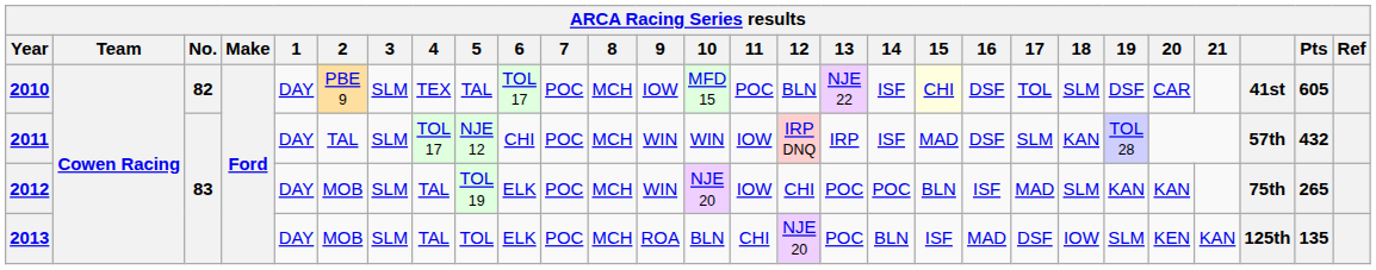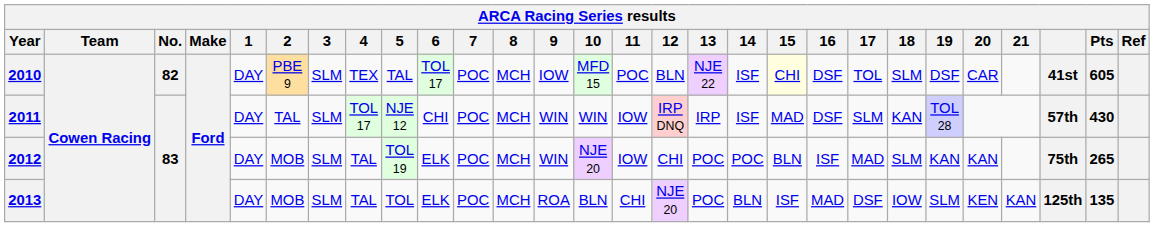 <table class="wikitable" style="text-align:center; font-size:75%">
 <tr>
 <th colspan=45><a href='#'>ARCA Racing Series</a> results</th>
 </tr>
 <tr>
 <th>Year</th>
 <th>Team</th>
 <th>No.</th>
 <th>Make</th>
 <th>1</th>
 <th>2</th>
 <th>3</th>
 <th>4</th>
 <th>5</th>
 <th>6</th>
 <th>7</th>
 <th>8</th>
 <th>9</th>
 <th>10</th>
 <th>11</th>
 <th>12</th>
 <th>13</th>
 <th>14</th>
 <th>15</th>
 <th>16</th>
 <th>17</th>
 <th>18</th>
 <th>19</th>
 <th>20</th>
 <th>21</th>
 <th></th>
 <th>Pts</th>
 <th>Ref</th>
 </tr>
 <tr>
 <th><a href='#'>2010</a></th>
 <th rowspan=4><a href='#'>Cowen Racing</a></th>
 <th>82</th>
 <th rowspan=4><a href='#'>Ford</a></th>
 <td><a href='#'>DAY</a></td>
 <td style="background:#FFDF9F;"><a href='#'>PBE</a><br><small>9</small></td>
 <td><a href='#'>SLM</a></td>
 <td><a href='#'>TEX</a></td>
 <td><a href='#'>TAL</a></td>
 <td style="background:#DFFFDF;"><a href='#'>TOL</a><br><small>17</small></td>
 <td><a href='#'>POC</a></td>
 <td><a href='#'>MCH</a></td>
 <td><a href='#'>IOW</a></td>
 <td style="background:#DFFFDF;"><a href='#'>MFD</a><br><small>15</small></td>
 <td><a href='#'>POC</a></td>
 <td><a href='#'>BLN</a></td>
 <td style="background:#EFCFFF;"><a href='#'>NJE</a><br><small>22</small></td>
 <td><a href='#'>ISF</a></td>
 <td style="background: lightyellow;"><a href='#'>CHI</a></td>
 <td><a href='#'>DSF</a></td>
 <td><a href='#'>TOL</a></td>
 <td><a href='#'>SLM</a></td>
 <td><a href='#'>DSF</a></td>
 <td><a href='#'>CAR</a></td>
 <td></td>
 <th>41st</th>
 <th>605</th>
 <th></th>
 </tr>
 <tr>
 <th><a href='#'>2011</a></th>
 <th rowspan=3>83</th>
 <td><a href='#'>DAY</a></td>
 <td><a href='#'>TAL</a></td>
 <td><a href='#'>SLM</a></td>
 <td style="background:#DFFFDF;"><a href='#'>TOL</a><br><small>17</small></td>
 <td style="background:#DFFFDF;"><a href='#'>NJE</a><br><small>12</small></td>
 <td><a href='#'>CHI</a></td>
 <td><a href='#'>POC</a></td>
 <td><a href='#'>MCH</a></td>
 <td><a href='#'>WIN</a></td>
 <td><a href='#'>WIN</a></td>
 <td><a href='#'>IOW</a></td>
 <td style="background:#FFCFCF;"><a href='#'>IRP</a><br><small>DNQ</small></td>
 <td><a href='#'>IRP</a></td>
 <td><a href='#'>ISF</a></td>
 <td><a href='#'>MAD</a></td>
 <td><a href='#'>DSF</a></td>
 <td><a href='#'>SLM</a></td>
 <td><a href='#'>KAN</a></td>
 <td style="background:#CFCFFF;"><a href='#'>TOL</a><br><small>28</small></td>
 <td colspan=2></td>
 <th>57th</th>
-<th>432</th>
+<th>430</th>
 <th></th>
 </tr>
 <tr>
 <th><a href='#'>2012</a></th>
 <td><a href='#'>DAY</a></td>
 <td><a href='#'>MOB</a></td>
 <td><a href='#'>SLM</a></td>
 <td><a href='#'>TAL</a></td>
 <td style="background:#DFFFDF;"><a href='#'>TOL</a><br><small>19</small></td>
 <td><a href='#'>ELK</a></td>
 <td><a href='#'>POC</a></td>
 <td><a href='#'>MCH</a></td>
 <td><a href='#'>WIN</a></td>
 <td style="background:#EFCFFF;"><a href='#'>NJE</a><br><small>20</small></td>
 <td><a href='#'>IOW</a></td>
 <td><a href='#'>CHI</a></td>
 <td><a href='#'>POC</a></td>
 <td><a href='#'>POC</a></td>
 <td><a href='#'>BLN</a></td>
 <td><a href='#'>ISF</a></td>
 <td><a href='#'>MAD</a></td>
 <td><a href='#'>SLM</a></td>
 <td><a href='#'>KAN</a></td>
 <td><a href='#'>KAN</a></td>
 <td></td>
 <th>75th</th>
 <th>265</th>
 <th></th>
 </tr>
 <tr>
 <th><a href='#'>2013</a></th>
 <td><a href='#'>DAY</a></td>
 <td><a href='#'>MOB</a></td>
 <td><a href='#'>SLM</a></td>
 <td><a href='#'>TAL</a></td>
 <td><a href='#'>TOL</a></td>
 <td><a href='#'>ELK</a></td>
 <td><a href='#'>POC</a></td>
 <td><a href='#'>MCH</a></td>
 <td><a href='#'>ROA</a></td>
 <td><a href='#'>BLN</a></td>
 <td><a href='#'>CHI</a></td>
 <td style="background:#EFCFFF;"><a href='#'>NJE</a><br><small>20</small></td>
 <td><a href='#'>POC</a></td>
 <td><a href='#'>BLN</a></td>
 <td><a href='#'>ISF</a></td>
 <td><a href='#'>MAD</a></td>
 <td><a href='#'>DSF</a></td>
 <td><a href='#'>IOW</a></td>
 <td><a href='#'>SLM</a></td>
 <td><a href='#'>KEN</a></td>
 <td><a href='#'>KAN</a></td>
 <th>125th</th>
 <th>135</th>
 <th></th>
 </tr>
 </table>
